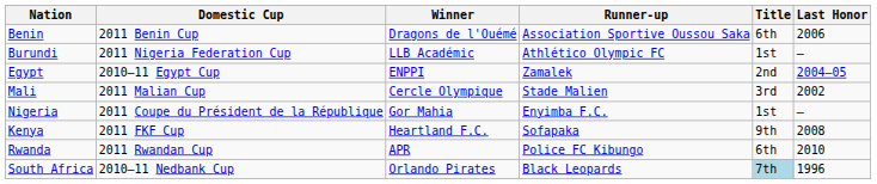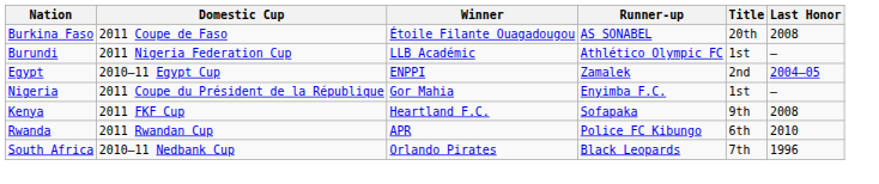 <table class="wikitable">
 <tr>
 <th>Nation</th>
 <th>Domestic Cup</th>
 <th>Winner</th>
 <th>Runner-up</th>
 <th>Title</th>
 <th>Last Honor</th>
 </tr>
 <tr>
-<td> <a href='#'>Benin</a></td>
-<td>2011 <a href='#'>Benin Cup</a></td>
-<td><a href='#'>Dragons de l'Ouémé</a></td>
-<td><a href='#'>Association Sportive Oussou Saka</a></td>
-<td>6th</td>
-<td>2006</td>
+<td> <a href='#'>Burkina Faso</a></td>
+<td>2011 <a href='#'>Coupe de Faso</a></td>
+<td><a href='#'>Étoile Filante Ouagadougou</a></td>
+<td><a href='#'>AS SONABEL</a></td>
+<td>20th</td>
+<td>2008</td>
 </tr>
 <tr>
 <td> <a href='#'>Burundi</a></td>
 <td>2011 <a href='#'>Nigeria Federation Cup</a></td>
 <td><a href='#'>LLB Académic</a></td>
 <td><a href='#'>Athlético Olympic FC</a></td>
 <td>1st</td>
 <td>—</td>
 </tr>
 <tr>
 <td> <a href='#'>Egypt</a></td>
 <td>2010–11 <a href='#'>Egypt Cup</a></td>
 <td><a href='#'>ENPPI</a></td>
 <td><a href='#'>Zamalek</a></td>
 <td>2nd</td>
 <td><a href='#'>2004–05</a></td>
-</tr>
-<tr>
-<td> <a href='#'>Mali</a></td>
-<td>2011 <a href='#'>Malian Cup</a></td>
-<td><a href='#'>Cercle Olympique</a></td>
-<td><a href='#'>Stade Malien</a></td>
-<td>3rd</td>
-<td>2002</td>
 </tr>
 <tr>
 <td> <a href='#'>Nigeria</a></td>
 <td>2011 <a href='#'>Coupe du Président de la République</a></td>
 <td><a href='#'>Gor Mahia</a></td>
 <td><a href='#'>Enyimba F.C.</a></td>
 <td>1st</td>
 <td>—</td>
 </tr>
 <tr>
 <td> <a href='#'>Kenya</a></td>
 <td>2011 <a href='#'>FKF Cup</a></td>
 <td><a href='#'>Heartland F.C.</a></td>
 <td><a href='#'>Sofapaka</a></td>
 <td>9th</td>
 <td>2008</td>
 </tr>
 <tr>
 <td> <a href='#'>Rwanda</a></td>
 <td>2011 <a href='#'>Rwandan Cup</a></td>
 <td><a href='#'>APR</a></td>
 <td><a href='#'>Police FC Kibungo</a></td>
 <td>6th</td>
 <td>2010</td>
 </tr>
 <tr>
 <td> <a href='#'>South Africa</a></td>
 <td>2010–11 <a href='#'>Nedbank Cup</a></td>
 <td><a href='#'>Orlando Pirates</a></td>
 <td><a href='#'>Black Leopards</a></td>
-<td style="background: lightblue;">7th</td>
+<td>7th</td>
 <td>1996</td>
 </tr>
 </table>
